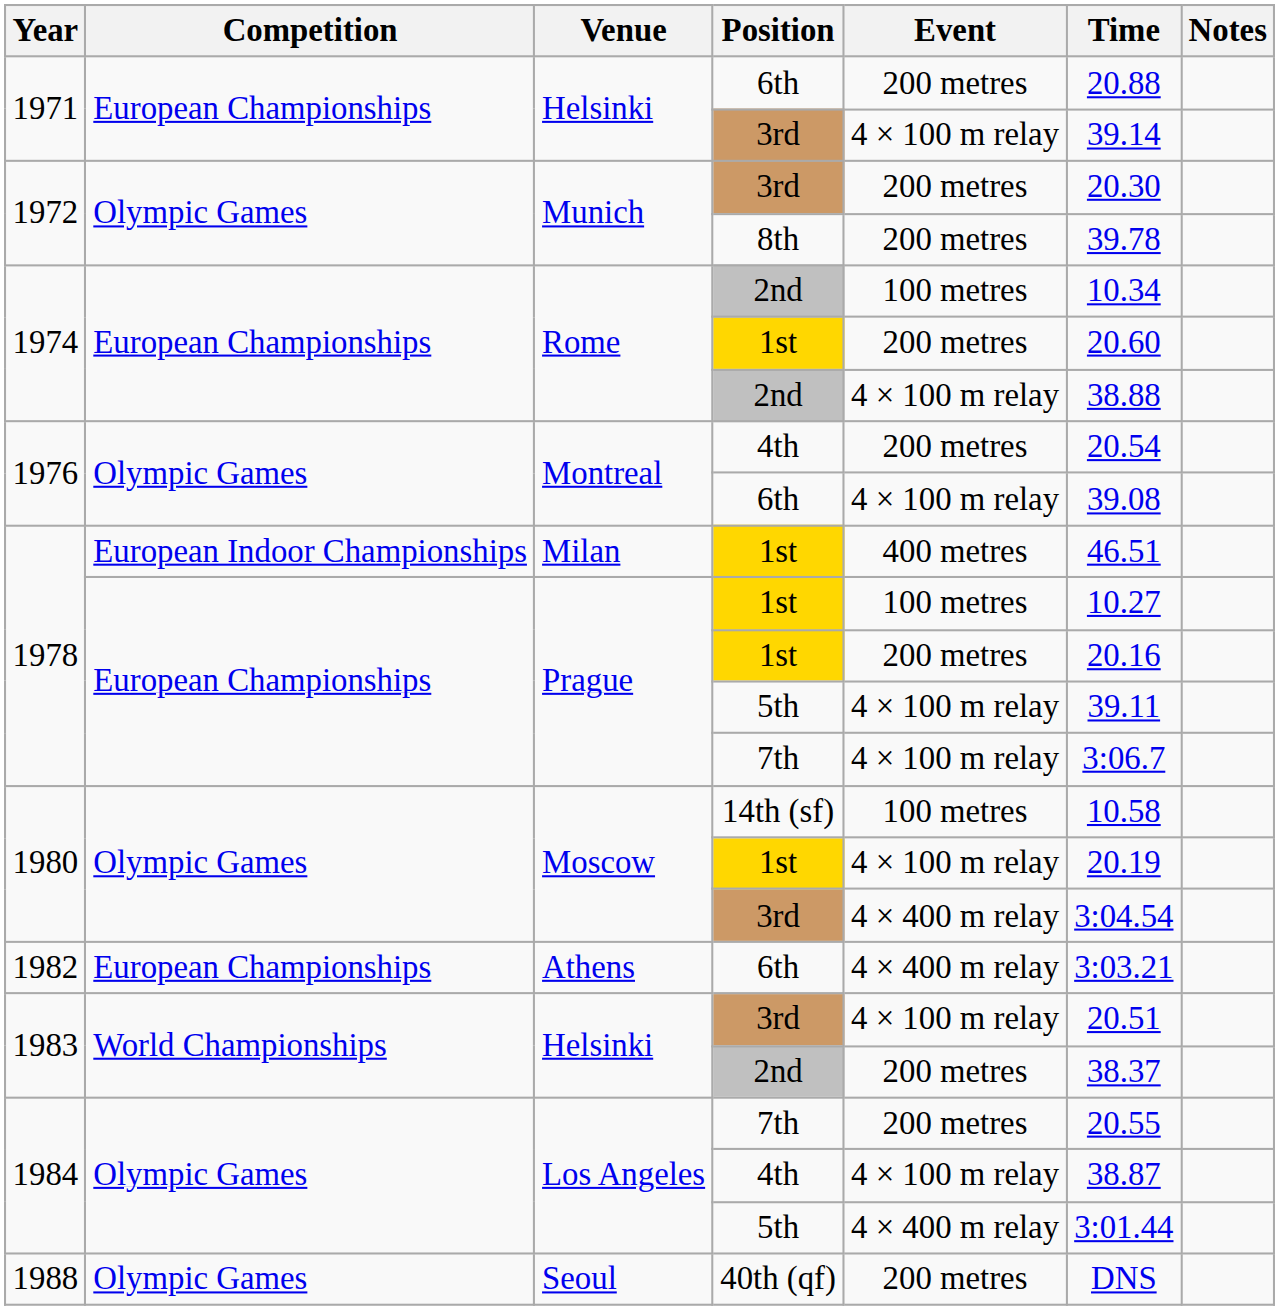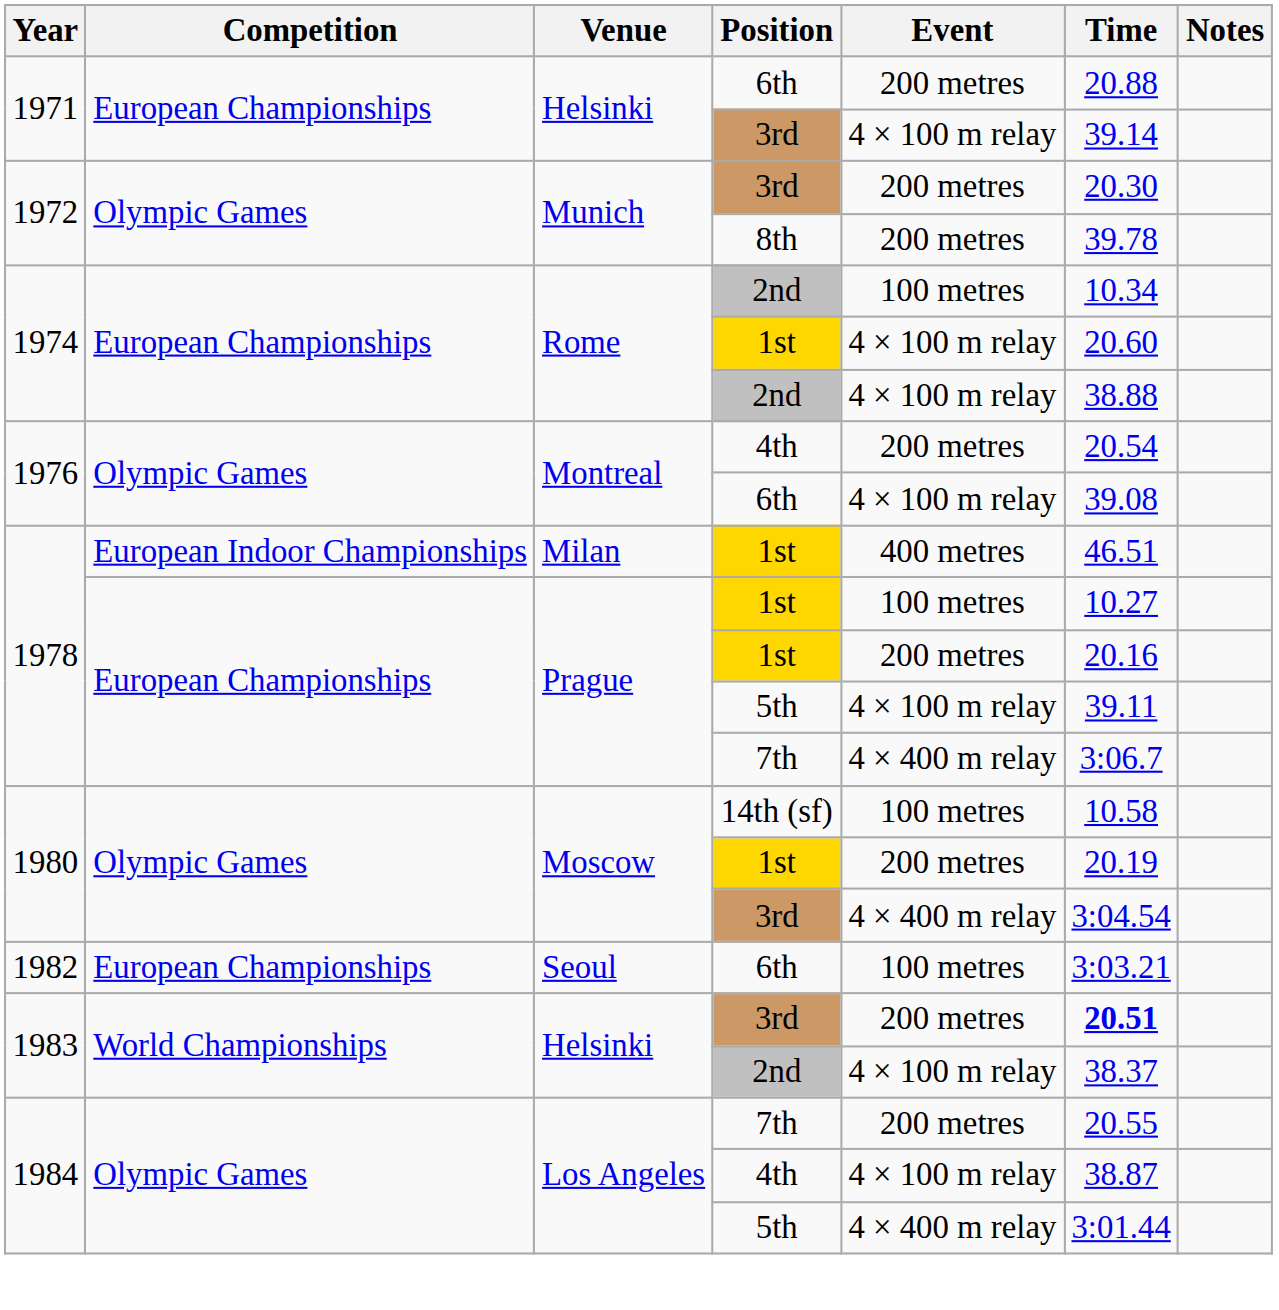 <table class=wikitable style=text-align:center>
 <tr>
 <th>Year</th>
 <th>Competition</th>
 <th>Venue</th>
 <th>Position</th>
 <th>Event</th>
 <th>Time</th>
 <th>Notes</th>
 </tr>
 <tr>
 <td rowspan=2>1971</td>
 <td rowspan=2 align=left><a href='#'>European Championships</a></td>
 <td rowspan=2 align=left> <a href='#'>Helsinki</a></td>
 <td>6th</td>
 <td>200 metres</td>
 <td><a href='#'>20.88</a></td>
 <td></td>
 </tr>
 <tr>
 <td bgcolor=cc9966>3rd</td>
 <td>4 × 100 m relay</td>
 <td><a href='#'>39.14</a></td>
 <td></td>
 </tr>
 <tr>
 <td rowspan=2>1972</td>
 <td rowspan=2 align=left><a href='#'>Olympic Games</a></td>
 <td rowspan=2 align=left> <a href='#'>Munich</a></td>
 <td bgcolor=cc9966>3rd</td>
 <td>200 metres</td>
 <td><a href='#'>20.30</a></td>
 <td></td>
 </tr>
 <tr>
 <td>8th</td>
 <td>200 metres</td>
 <td><a href='#'>39.78</a></td>
 <td></td>
 </tr>
 <tr>
 <td rowspan=3>1974</td>
 <td rowspan=3 align=left><a href='#'>European Championships</a></td>
 <td rowspan=3 align=left> <a href='#'>Rome</a></td>
 <td bgcolor=silver>2nd</td>
 <td>100 metres</td>
 <td><a href='#'>10.34</a></td>
 <td></td>
 </tr>
 <tr>
 <td bgcolor=gold>1st</td>
-<td>200 metres</td>
+<td>4 × 100 m relay</td>
 <td><a href='#'>20.60</a></td>
 <td></td>
 </tr>
 <tr>
 <td bgcolor=silver>2nd</td>
 <td>4 × 100 m relay</td>
 <td><a href='#'>38.88</a></td>
 <td></td>
 </tr>
 <tr>
 <td rowspan=2>1976</td>
 <td rowspan=2 align=left><a href='#'>Olympic Games</a></td>
 <td rowspan=2 align=left> <a href='#'>Montreal</a></td>
 <td>4th</td>
 <td>200 metres</td>
 <td><a href='#'>20.54</a></td>
 <td></td>
 </tr>
 <tr>
 <td>6th</td>
 <td>4 × 100 m relay</td>
 <td><a href='#'>39.08</a></td>
 <td></td>
 </tr>
 <tr>
 <td rowspan=5>1978</td>
 <td align=left><a href='#'>European Indoor Championships</a></td>
 <td align=left> <a href='#'>Milan</a></td>
 <td bgcolor=gold>1st</td>
 <td>400 metres</td>
 <td><a href='#'>46.51</a></td>
 <td></td>
 </tr>
 <tr>
 <td rowspan=4 align=left><a href='#'>European Championships</a></td>
 <td rowspan=4 align=left> <a href='#'>Prague</a></td>
 <td bgcolor=gold>1st</td>
 <td>100 metres</td>
 <td><a href='#'>10.27</a></td>
 <td></td>
 </tr>
 <tr>
 <td bgcolor=gold>1st</td>
 <td>200 metres</td>
 <td><a href='#'>20.16</a></td>
 <td></td>
 </tr>
 <tr>
 <td>5th</td>
 <td>4 × 100 m relay</td>
 <td><a href='#'>39.11</a></td>
 <td></td>
 </tr>
 <tr>
 <td>7th</td>
-<td>4 × 100 m relay</td>
+<td>4 × 400 m relay</td>
 <td><a href='#'>3:06.7</a></td>
 <td></td>
 </tr>
 <tr>
 <td rowspan=3>1980</td>
 <td rowspan=3 align=left><a href='#'>Olympic Games</a></td>
 <td rowspan=3 align=left> <a href='#'>Moscow</a></td>
 <td>14th (sf)</td>
 <td>100 metres</td>
 <td><a href='#'>10.58</a></td>
 <td></td>
 </tr>
 <tr>
 <td bgcolor=gold>1st</td>
-<td>4 × 100 m relay</td>
+<td>200 metres</td>
 <td><a href='#'>20.19</a></td>
 <td></td>
 </tr>
 <tr>
 <td bgcolor=cc9966>3rd</td>
 <td>4 × 400 m relay</td>
 <td><a href='#'>3:04.54</a></td>
 <td></td>
 </tr>
 <tr>
 <td>1982</td>
 <td align=left><a href='#'>European Championships</a></td>
-<td align=left> <a href='#'>Athens</a></td>
+<td align=left> <a href='#'>Seoul</a></td>
 <td>6th</td>
-<td>4 × 400 m relay</td>
+<td>100 metres</td>
 <td><a href='#'>3:03.21</a></td>
 <td></td>
 </tr>
 <tr>
 <td rowspan=2>1983</td>
 <td rowspan=2 align=left><a href='#'>World Championships</a></td>
 <td rowspan=2 align=left> <a href='#'>Helsinki</a></td>
 <td bgcolor=cc9966>3rd</td>
-<td>4 × 100 m relay</td>
-<td><a href='#'>20.51</a></td>
+<td>200 metres</td>
+<td><strong><a href='#'>20.51</a></strong></td>
 <td></td>
 </tr>
 <tr>
 <td bgcolor=silver>2nd</td>
-<td>200 metres</td>
+<td>4 × 100 m relay</td>
 <td><a href='#'>38.37</a></td>
 <td></td>
 </tr>
 <tr>
 <td rowspan=3>1984</td>
 <td rowspan=3 align=left><a href='#'>Olympic Games</a></td>
 <td rowspan=3 align=left> <a href='#'>Los Angeles</a></td>
 <td>7th</td>
 <td>200 metres</td>
 <td><a href='#'>20.55</a></td>
 <td></td>
 </tr>
 <tr>
 <td>4th</td>
 <td>4 × 100 m relay</td>
 <td><a href='#'>38.87</a></td>
 <td></td>
 </tr>
 <tr>
 <td>5th</td>
 <td>4 × 400 m relay</td>
 <td><a href='#'>3:01.44</a></td>
 <td></td>
 </tr>
-<tr>
-<td>1988</td>
-<td align=left><a href='#'>Olympic Games</a></td>
-<td align=left> <a href='#'>Seoul</a></td>
-<td>40th (qf)</td>
-<td>200 metres</td>
-<td><a href='#'>DNS</a></td>
-<td></td>
-</tr>
 </table>
